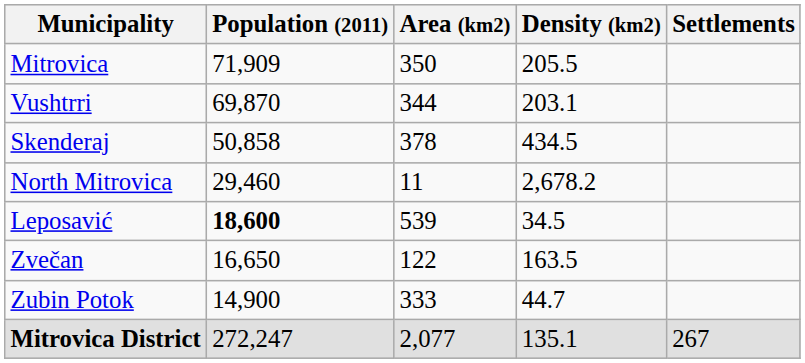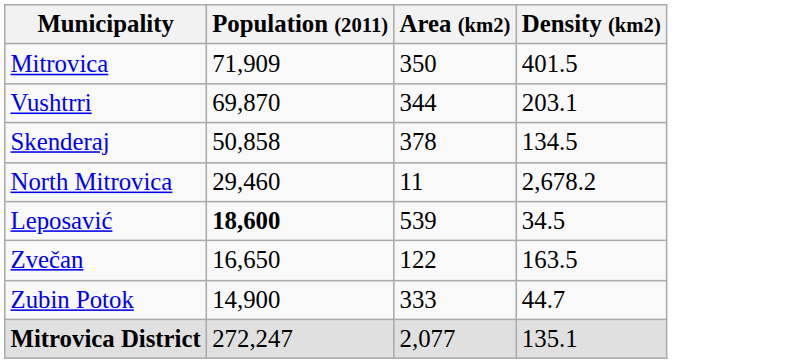 <table class="wikitable sortable">
 <tr>
 <th>Municipality</th>
 <th>Population <small>(2011)</small></th>
 <th>Area <small>(km2)</small></th>
 <th>Density <small>(km2)</small></th>
-<th>Settlements</th>
 </tr>
 <tr>
 <td><a href='#'>Mitrovica</a></td>
 <td>71,909</td>
 <td>350</td>
-<td>205.5</td>
-<td></td>
+<td>401.5</td>
 </tr>
 <tr>
 <td><a href='#'>Vushtrri</a></td>
 <td>69,870</td>
 <td>344</td>
 <td>203.1</td>
-<td></td>
 </tr>
 <tr>
 <td><a href='#'>Skenderaj</a></td>
 <td>50,858</td>
 <td>378</td>
-<td>434.5</td>
-<td></td>
+<td>134.5</td>
 </tr>
 <tr>
 <td><a href='#'>North Mitrovica</a></td>
 <td>29,460</td>
 <td>11</td>
 <td>2,678.2</td>
-<td></td>
 </tr>
 <tr>
 <td><a href='#'>Leposavić</a></td>
 <td><strong>18,600</strong></td>
 <td>539</td>
 <td>34.5</td>
-<td></td>
 </tr>
 <tr>
 <td><a href='#'>Zvečan</a></td>
 <td>16,650</td>
 <td>122</td>
 <td>163.5</td>
-<td></td>
 </tr>
 <tr>
 <td><a href='#'>Zubin Potok</a></td>
 <td>14,900</td>
 <td>333</td>
 <td>44.7</td>
-<td></td>
 </tr>
 <tr class="sortbottom" bgcolor="#e0e0e0">
 <td><strong>Mitrovica District</strong></td>
 <td>272,247</td>
 <td>2,077</td>
 <td>135.1</td>
-<td>267</td>
 </tr>
 </table>
